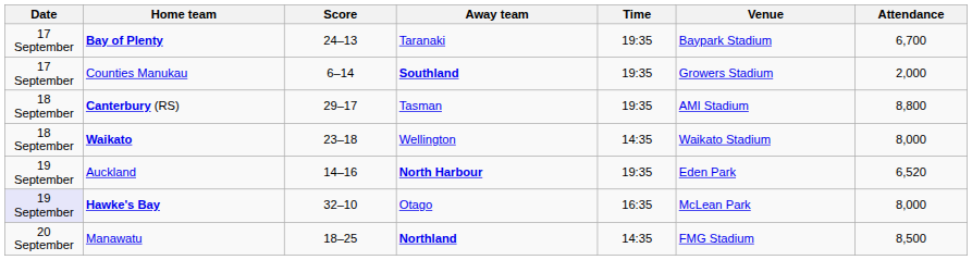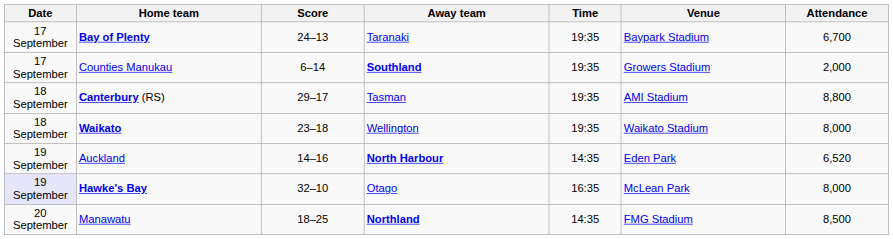 <table class="wikitable" width=100%>
 <tr>
 <th width=7%>Date</th>
 <th width=18%>Home team</th>
 <th width=10%>Score</th>
 <th width=18%>Away team</th>
 <th width=7%>Time</th>
 <th width=16%>Venue</th>
 <th width=10%>Attendance</th>
 </tr>
 <tr>
 <td style="text-align:center">17 September</td>
 <td><strong><a href='#'>Bay of Plenty</a></strong></td>
 <td style="text-align:center">24–13</td>
 <td><a href='#'>Taranaki</a></td>
 <td style="text-align:center">19:35</td>
 <td><a href='#'>Baypark Stadium</a></td>
 <td style="text-align:center">6,700</td>
 </tr>
 <tr>
 <td style="text-align:center">17 September</td>
 <td><a href='#'>Counties Manukau</a></td>
 <td style="text-align:center">6–14</td>
 <td><strong><a href='#'>Southland</a></strong></td>
 <td style="text-align:center">19:35</td>
 <td><a href='#'>Growers Stadium</a></td>
 <td style="text-align:center">2,000</td>
 </tr>
 <tr>
 <td style="text-align:center">18 September</td>
 <td><strong><a href='#'>Canterbury</a></strong> (RS)</td>
 <td style="text-align:center">29–17</td>
 <td><a href='#'>Tasman</a></td>
 <td style="text-align:center">19:35</td>
 <td><a href='#'>AMI Stadium</a></td>
 <td style="text-align:center">8,800</td>
 </tr>
 <tr>
 <td style="text-align:center">18 September</td>
 <td><strong><a href='#'>Waikato</a></strong></td>
 <td style="text-align:center">23–18</td>
 <td><a href='#'>Wellington</a></td>
-<td style="text-align:center">14:35</td>
+<td style="text-align:center">19:35</td>
 <td><a href='#'>Waikato Stadium</a></td>
 <td style="text-align:center">8,000</td>
 </tr>
 <tr>
 <td style="text-align:center">19 September</td>
 <td><a href='#'>Auckland</a></td>
 <td style="text-align:center">14–16</td>
 <td><strong><a href='#'>North Harbour</a></strong></td>
-<td style="text-align:center">19:35</td>
+<td style="text-align:center">14:35</td>
 <td><a href='#'>Eden Park</a></td>
 <td style="text-align:center">6,520</td>
 </tr>
 <tr>
 <td style="background: lavender; text-align:center">19 September</td>
 <td><strong><a href='#'>Hawke's Bay</a></strong></td>
 <td style="text-align:center">32–10</td>
 <td><a href='#'>Otago</a></td>
 <td style="text-align:center">16:35</td>
 <td><a href='#'>McLean Park</a></td>
 <td style="text-align:center">8,000</td>
 </tr>
 <tr>
 <td style="text-align:center">20 September</td>
 <td><a href='#'>Manawatu</a></td>
 <td style="text-align:center">18–25</td>
 <td><strong><a href='#'>Northland</a></strong></td>
 <td style="text-align:center">14:35</td>
 <td><a href='#'>FMG Stadium</a></td>
 <td style="text-align:center">8,500</td>
 </tr>
 </table>
